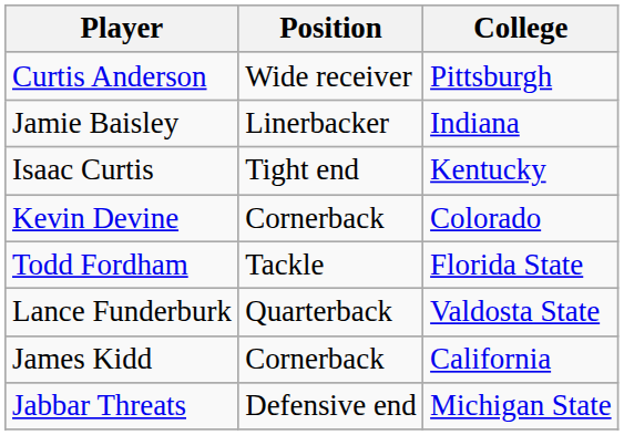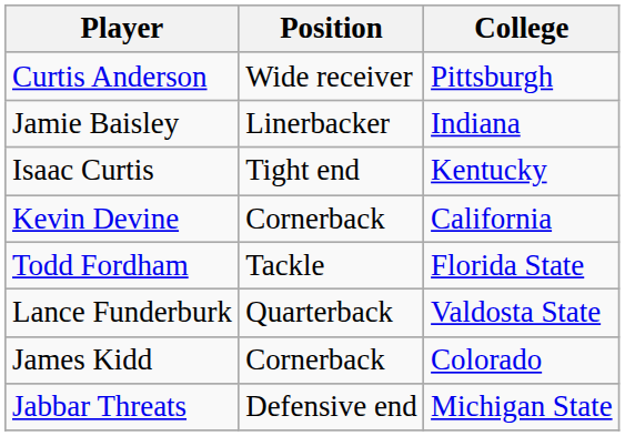 <table class="wikitable">
 <tr>
 <th>Player</th>
 <th>Position</th>
 <th>College</th>
 </tr>
 <tr>
 <td><a href='#'>Curtis Anderson</a></td>
 <td>Wide receiver</td>
 <td><a href='#'>Pittsburgh</a></td>
 </tr>
 <tr>
 <td>Jamie Baisley</td>
 <td>Linerbacker</td>
 <td><a href='#'>Indiana</a></td>
 </tr>
 <tr>
 <td>Isaac Curtis</td>
 <td>Tight end</td>
 <td><a href='#'>Kentucky</a></td>
 </tr>
 <tr>
 <td><a href='#'>Kevin Devine</a></td>
 <td>Cornerback</td>
-<td><a href='#'>Colorado</a></td>
+<td><a href='#'>California</a></td>
 </tr>
 <tr>
 <td><a href='#'>Todd Fordham</a></td>
 <td>Tackle</td>
 <td><a href='#'>Florida State</a></td>
 </tr>
 <tr>
 <td>Lance Funderburk</td>
 <td>Quarterback</td>
 <td><a href='#'>Valdosta State</a></td>
 </tr>
 <tr>
 <td>James Kidd</td>
 <td>Cornerback</td>
-<td><a href='#'>California</a></td>
+<td><a href='#'>Colorado</a></td>
 </tr>
 <tr>
 <td><a href='#'>Jabbar Threats</a></td>
 <td>Defensive end</td>
 <td><a href='#'>Michigan State</a></td>
 </tr>
 </table>
